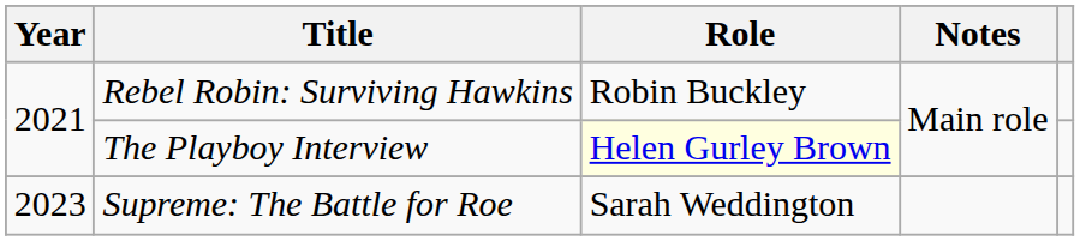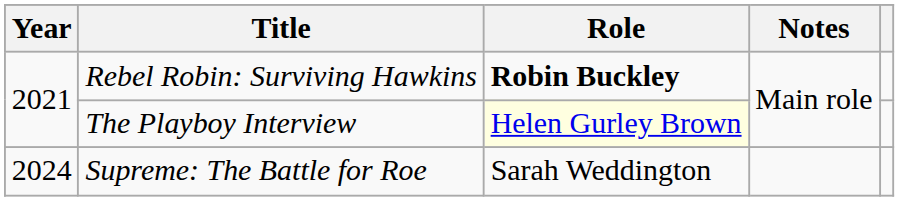 <table class="wikitable sortable">
 <tr>
 <th>Year</th>
 <th>Title</th>
 <th>Role</th>
 <th class="unsortable">Notes</th>
 <th class="unsortable"></th>
 </tr>
 <tr>
 <td rowspan="2">2021</td>
 <td><em>Rebel Robin: Surviving Hawkins</em></td>
-<td>Robin Buckley</td>
+<td><strong>Robin Buckley</strong></td>
 <td rowspan="2">Main role</td>
 <td></td>
 </tr>
 <tr>
 <td><em>The Playboy Interview</em></td>
 <td style="background: lightyellow;"><a href='#'>Helen Gurley Brown</a></td>
 <td></td>
 </tr>
 <tr>
-<td>2023</td>
+<td>2024</td>
 <td><em>Supreme: The Battle for Roe</em></td>
 <td>Sarah Weddington</td>
 <td></td>
 <td></td>
 </tr>
 </table>
